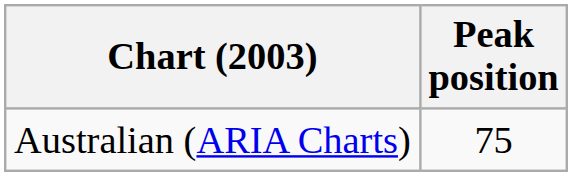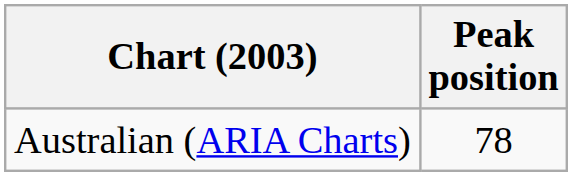 <table class="wikitable sortable">
 <tr>
 <th>Chart (2003)</th>
 <th>Peak<br>position</th>
 </tr>
 <tr>
 <td>Australian (<a href='#'>ARIA Charts</a>)</td>
-<td align=center>75</td>
+<td align=center>78</td>
 </tr>
 </table>
